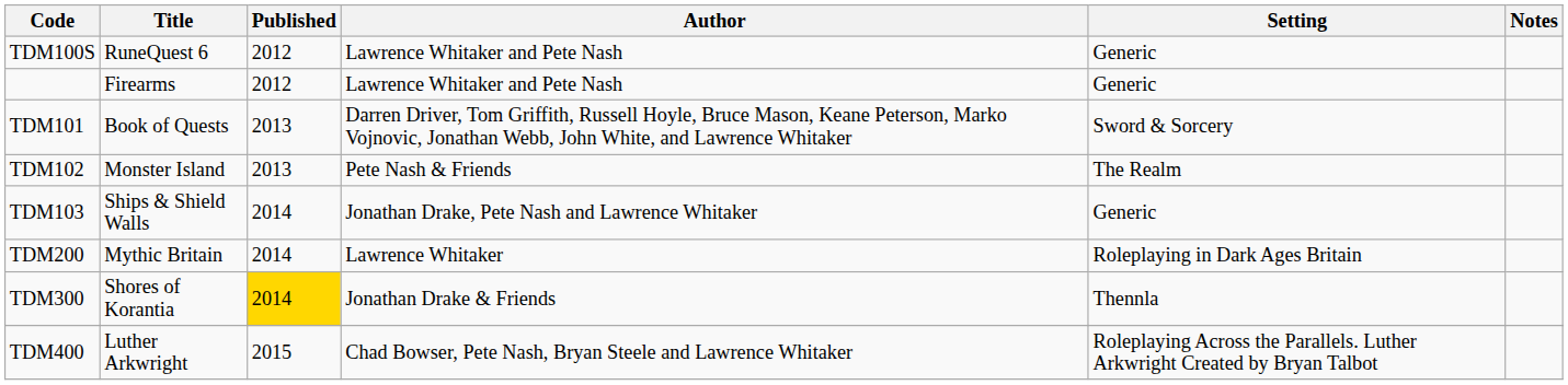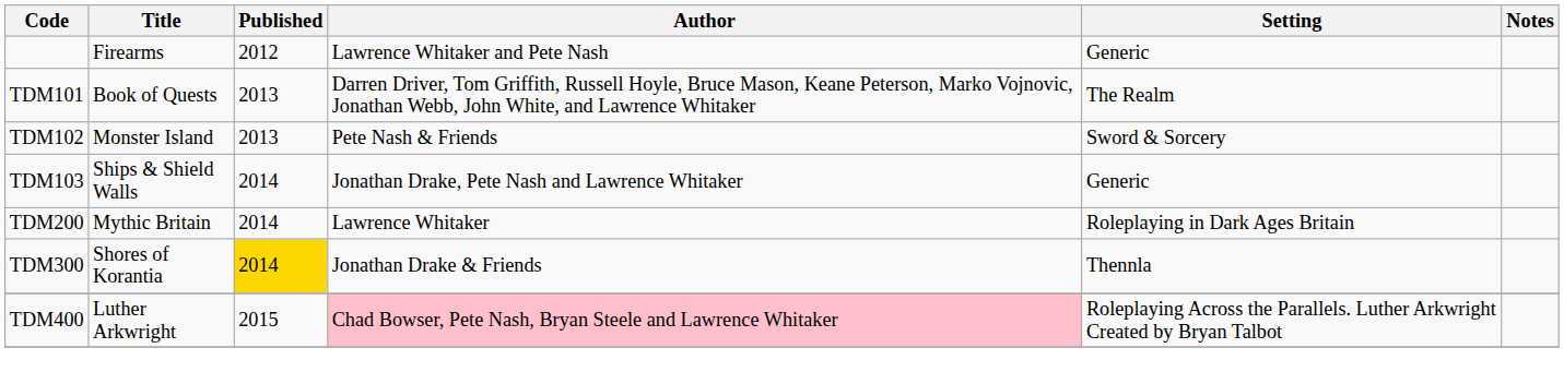 <table class="wikitable sortable">
 <tr>
 <th>Code</th>
 <th>Title</th>
 <th>Published</th>
 <th>Author</th>
 <th>Setting</th>
 <th>Notes</th>
-</tr>
-<tr>
-<td>TDM100S</td>
-<td>RuneQuest 6</td>
-<td>2012</td>
-<td>Lawrence Whitaker and Pete Nash</td>
-<td>Generic</td>
-<td></td>
 </tr>
 <tr>
 <td></td>
 <td>Firearms</td>
 <td>2012</td>
 <td>Lawrence Whitaker and Pete Nash</td>
 <td>Generic</td>
 <td></td>
 </tr>
 <tr>
 <td>TDM101</td>
 <td>Book of Quests</td>
 <td>2013</td>
 <td>Darren Driver, Tom Griffith, Russell Hoyle, Bruce Mason, Keane Peterson, Marko Vojnovic, Jonathan Webb, John White, and Lawrence Whitaker</td>
-<td>Sword & Sorcery </td>
+<td>The Realm</td>
 <td></td>
 </tr>
 <tr>
 <td>TDM102</td>
 <td>Monster Island</td>
 <td>2013</td>
 <td>Pete Nash & Friends</td>
-<td>The Realm</td>
+<td>Sword & Sorcery </td>
 <td></td>
 </tr>
 <tr>
 <td>TDM103</td>
 <td>Ships & Shield Walls</td>
 <td>2014</td>
 <td>Jonathan Drake, Pete Nash and Lawrence Whitaker</td>
 <td>Generic</td>
 <td></td>
 </tr>
 <tr>
 <td>TDM200</td>
 <td>Mythic Britain</td>
 <td>2014</td>
 <td>Lawrence Whitaker</td>
 <td>Roleplaying in Dark Ages Britain </td>
 <td></td>
 </tr>
 <tr>
 <td>TDM300</td>
 <td>Shores of Korantia</td>
 <td style="background: gold;">2014</td>
 <td>Jonathan Drake & Friends</td>
 <td>Thennla </td>
 <td></td>
 </tr>
 <tr>
 </tr>
 <tr>
 <td>TDM400</td>
 <td>Luther Arkwright</td>
 <td>2015</td>
-<td>Chad Bowser, Pete Nash, Bryan Steele and Lawrence Whitaker</td>
+<td style="background: pink;">Chad Bowser, Pete Nash, Bryan Steele and Lawrence Whitaker</td>
 <td>Roleplaying Across the Parallels. Luther Arkwright Created by Bryan Talbot</td>
 <td></td>
 </tr>
 <tr>
 </tr>
 </table>
